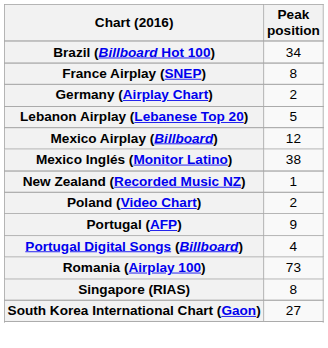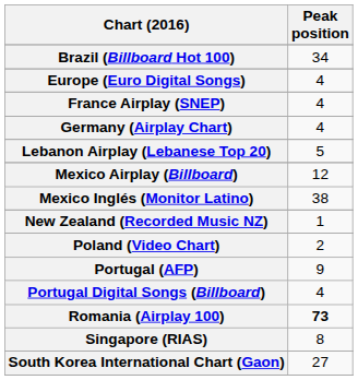 <table class="wikitable sortable plainrowheaders" style="text-align:center;">
 <tr>
 <th scope="col">Chart (2016)</th>
 <th scope="col">Peak<br>position</th>
 </tr>
 <tr>
 </tr>
 <tr>
 </tr>
 <tr>
 </tr>
 <tr>
 </tr>
 <tr>
 <th scope="row">Brazil (<a href='#'><em>Billboard</em> Hot 100</a>)</th>
 <td>34</td>
 </tr>
 <tr>
 </tr>
 <tr>
 </tr>
 <tr>
 </tr>
 <tr>
 </tr>
 <tr>
 </tr>
 <tr>
 </tr>
 <tr>
 </tr>
 <tr>
+<th scope="row">Europe (<a href='#'>Euro Digital Songs</a>)</th>
+<td>4</td>
+</tr>
+<tr>
 </tr>
 <tr>
 </tr>
 <tr>
 <th scope="row">France Airplay (<a href='#'>SNEP</a>)</th>
-<td style="text-align:center;">8</td>
+<td style="text-align:center;">4</td>
 </tr>
 <tr>
 </tr>
 <tr>
 <th scope="row">Germany (<a href='#'>Airplay Chart</a>)</th>
-<td>2</td>
+<td>4</td>
 </tr>
 <tr>
 </tr>
 <tr>
 </tr>
 <tr>
 </tr>
 <tr>
 </tr>
 <tr>
 </tr>
 <tr>
 </tr>
 <tr>
 <th scope="row">Lebanon Airplay (<a href='#'>Lebanese Top 20</a>)</th>
 <td>5</td>
 </tr>
 <tr>
 </tr>
 <tr>
 <th scope="row">Mexico Airplay (<em><a href='#'>Billboard</a></em>)</th>
 <td>12</td>
 </tr>
 <tr>
 <th scope="row">Mexico Inglés (<a href='#'>Monitor Latino</a>)</th>
 <td>38</td>
 </tr>
 <tr>
 </tr>
 <tr>
 </tr>
 <tr>
 <th scope="row">New Zealand (<a href='#'>Recorded Music NZ</a>)</th>
 <td>1</td>
 </tr>
 <tr>
 </tr>
 <tr>
 </tr>
 <tr>
 <th scope="row">Poland (<a href='#'>Video Chart</a>)</th>
 <td align=center>2</td>
 </tr>
 <tr>
 <th scope="row">Portugal (<a href='#'>AFP</a>)</th>
 <td>9</td>
 </tr>
 <tr>
 <th scope="row"><a href='#'>Portugal Digital Songs</a> (<a href='#'><em>Billboard</em></a>)</th>
 <td>4</td>
 </tr>
 <tr>
 <th scope="row">Romania (<a href='#'>Airplay 100</a>)</th>
-<td>73</td>
+<td><strong>73</strong></td>
 </tr>
 <tr>
 <th scope="row">Singapore (RIAS)</th>
 <td>8</td>
 </tr>
 <tr>
 </tr>
 <tr>
 <th scope="row">South Korea International Chart (<a href='#'>Gaon</a>)</th>
 <td>27</td>
 </tr>
 <tr>
 </tr>
 <tr>
 </tr>
 <tr>
 </tr>
 <tr>
 </tr>
 <tr>
 </tr>
 <tr>
 </tr>
 <tr>
 </tr>
 <tr>
 </tr>
 <tr>
 </tr>
 <tr>
 </tr>
 <tr>
 </tr>
 <tr>
 </tr>
 <tr>
 </tr>
 <tr>
 </tr>
 </table>
